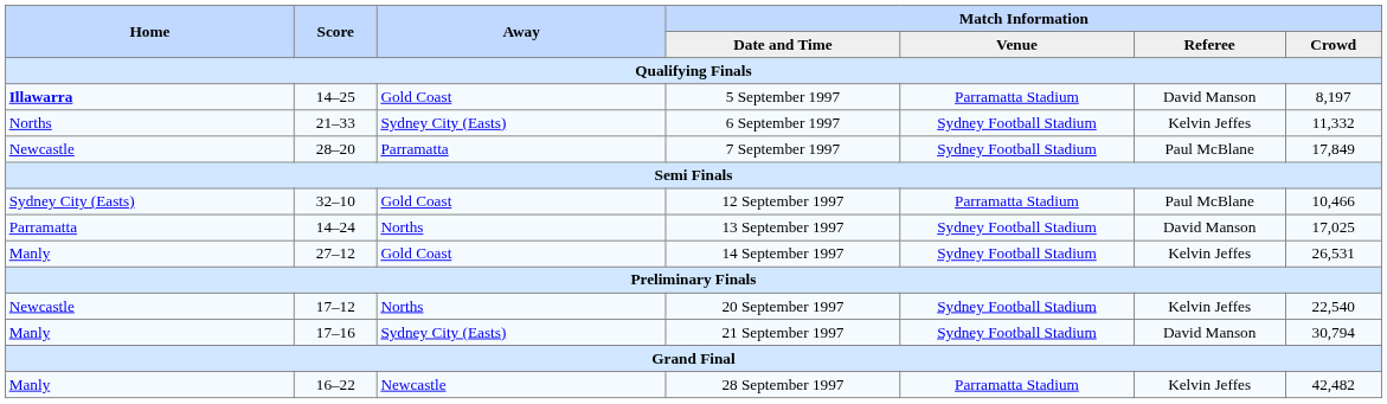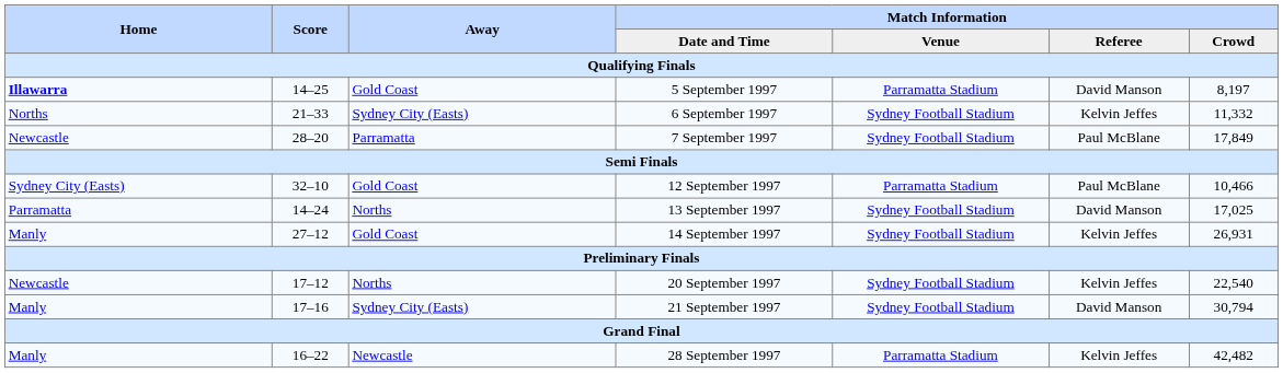 <table border=1 style="border-collapse:collapse; font-size:90%; text-align:center;" cellpadding=3 cellspacing=0 width=100%>
 <tr bgcolor=#C1D8FF>
 <th rowspan=2 width=21%>Home</th>
 <th rowspan=2 width=6%>Score</th>
 <th rowspan=2 width=21%>Away</th>
 <th colspan=6>Match Information</th>
 </tr>
 <tr bgcolor=#EFEFEF>
 <th width=17%>Date and Time</th>
 <th width=17%>Venue</th>
 <th width=11%>Referee</th>
 <th width=7%>Crowd</th>
 </tr>
 <tr bgcolor="#D0E7FF">
 <td colspan=7><strong>Qualifying Finals</strong></td>
 </tr>
 <tr bgcolor=#F5FAFF>
 <td align=left><strong> <a href='#'>Illawarra</a></strong></td>
 <td>14–25</td>
 <td align=left> <a href='#'>Gold Coast</a></td>
 <td>5 September 1997</td>
 <td><a href='#'>Parramatta Stadium</a></td>
 <td>David Manson</td>
 <td>8,197</td>
 </tr>
 <tr bgcolor=#F5FAFF>
 <td align=left> <a href='#'>Norths</a></td>
 <td>21–33</td>
 <td align=left> <a href='#'>Sydney City (Easts)</a></td>
 <td>6 September 1997</td>
 <td><a href='#'>Sydney Football Stadium</a></td>
 <td>Kelvin Jeffes</td>
 <td>11,332</td>
 </tr>
 <tr bgcolor=#F5FAFF>
 <td align=left> <a href='#'>Newcastle</a></td>
 <td>28–20</td>
 <td align=left> <a href='#'>Parramatta</a></td>
 <td>7 September 1997</td>
 <td><a href='#'>Sydney Football Stadium</a></td>
 <td>Paul McBlane</td>
 <td>17,849</td>
 </tr>
 <tr bgcolor="#D0E7FF">
 <td colspan=7><strong>Semi Finals</strong></td>
 </tr>
 <tr bgcolor=#F5FAFF>
 <td align=left> <a href='#'>Sydney City (Easts)</a></td>
 <td>32–10</td>
 <td align=left> <a href='#'>Gold Coast</a></td>
 <td>12 September 1997</td>
 <td><a href='#'>Parramatta Stadium</a></td>
 <td>Paul McBlane</td>
 <td>10,466</td>
 </tr>
 <tr bgcolor=#F5FAFF>
 <td align=left> <a href='#'>Parramatta</a></td>
 <td>14–24</td>
 <td align=left> <a href='#'>Norths</a></td>
 <td>13 September 1997</td>
 <td><a href='#'>Sydney Football Stadium</a></td>
 <td>David Manson</td>
 <td>17,025</td>
 </tr>
 <tr bgcolor=#F5FAFF>
 <td align=left> <a href='#'>Manly</a></td>
 <td>27–12</td>
 <td align=left> <a href='#'>Gold Coast</a></td>
 <td>14 September 1997</td>
 <td><a href='#'>Sydney Football Stadium</a></td>
 <td>Kelvin Jeffes</td>
-<td>26,531</td>
+<td>26,931</td>
 </tr>
 <tr bgcolor="#D0E7FF">
 <td colspan=7><strong>Preliminary Finals</strong></td>
 </tr>
 <tr bgcolor=#F5FAFF>
 <td align=left> <a href='#'>Newcastle</a></td>
 <td>17–12</td>
 <td align=left> <a href='#'>Norths</a></td>
 <td>20 September 1997</td>
 <td><a href='#'>Sydney Football Stadium</a></td>
 <td>Kelvin Jeffes</td>
 <td>22,540</td>
 </tr>
 <tr bgcolor=#F5FAFF>
 <td align=left> <a href='#'>Manly</a></td>
 <td>17–16</td>
 <td align=left> <a href='#'>Sydney City (Easts)</a></td>
 <td>21 September 1997</td>
 <td><a href='#'>Sydney Football Stadium</a></td>
 <td>David Manson</td>
 <td>30,794</td>
 </tr>
 <tr bgcolor="#D0E7FF">
 <td colspan=7><strong>Grand Final</strong></td>
 </tr>
 <tr bgcolor=#F5FAFF>
 <td align=left> <a href='#'>Manly</a></td>
 <td>16–22</td>
 <td align=left> <a href='#'>Newcastle</a></td>
 <td>28 September 1997</td>
 <td><a href='#'>Parramatta Stadium</a></td>
 <td>Kelvin Jeffes</td>
 <td>42,482</td>
 </tr>
 </table>
